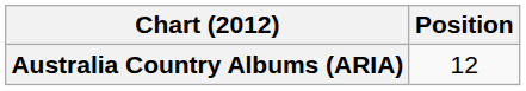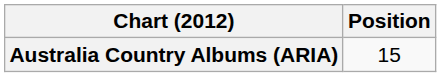 <table class="wikitable sortable plainrowheaders" style="text-align:center">
 <tr>
 <th scope="col">Chart (2012)</th>
 <th scope="col">Position</th>
 </tr>
 <tr>
 <th scope="row">Australia Country Albums (ARIA)</th>
-<td align="center">12</td>
+<td align="center">15</td>
 </tr>
 </table>
